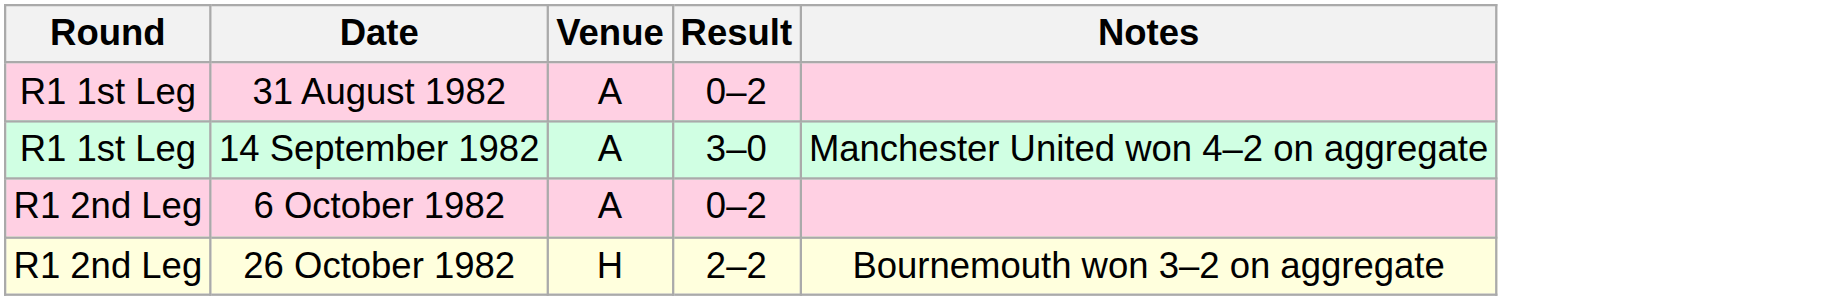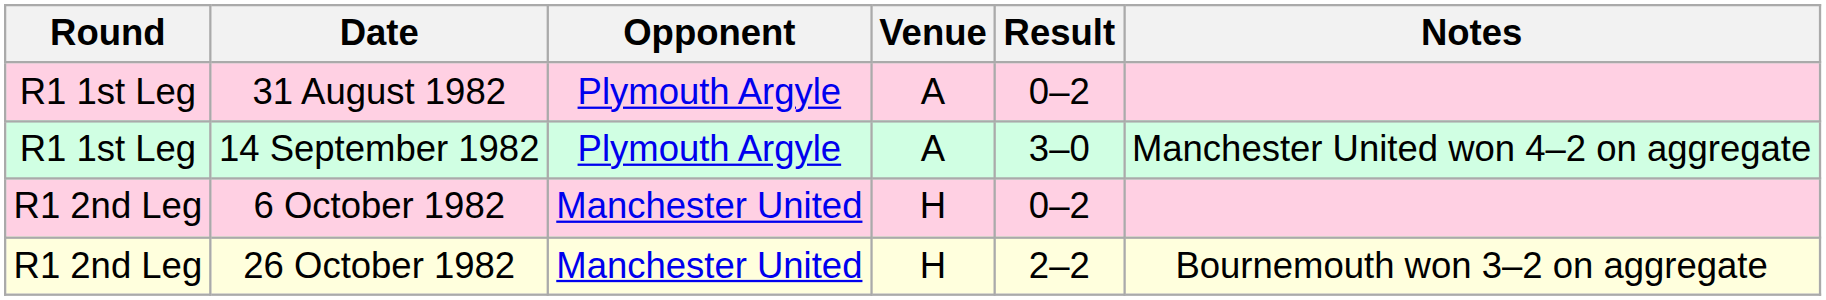 <table class="wikitable" style="text-align:center">
 <tr>
 <th>Round</th>
 <th>Date</th>
+<th>Opponent</th>
 <th>Venue</th>
 <th>Result</th>
 <th>Notes</th>
 </tr>
 <tr style="background-color: #ffd0e3;">
 <td>R1 1st Leg</td>
 <td>31 August 1982</td>
+<td><a href='#'>Plymouth Argyle</a></td>
 <td>A</td>
 <td>0–2</td>
 <td></td>
 </tr>
 <tr style="background-color: #d0ffe3;">
 <td>R1 1st Leg</td>
 <td>14 September 1982</td>
+<td><a href='#'>Plymouth Argyle</a></td>
 <td>A</td>
 <td>3–0</td>
 <td>Manchester United won 4–2 on aggregate</td>
 </tr>
 <tr style="background-color: #ffd0e3;">
 <td>R1 2nd Leg</td>
 <td>6 October 1982</td>
-<td>A</td>
+<td><a href='#'>Manchester United</a></td>
+<td>H</td>
 <td>0–2</td>
 <td></td>
 </tr>
 <tr style="background-color: #ffffdd;">
 <td>R1 2nd Leg</td>
 <td>26 October 1982</td>
+<td><a href='#'>Manchester United</a></td>
 <td>H</td>
 <td>2–2</td>
 <td>Bournemouth won 3–2 on aggregate</td>
 </tr>
 </table>
